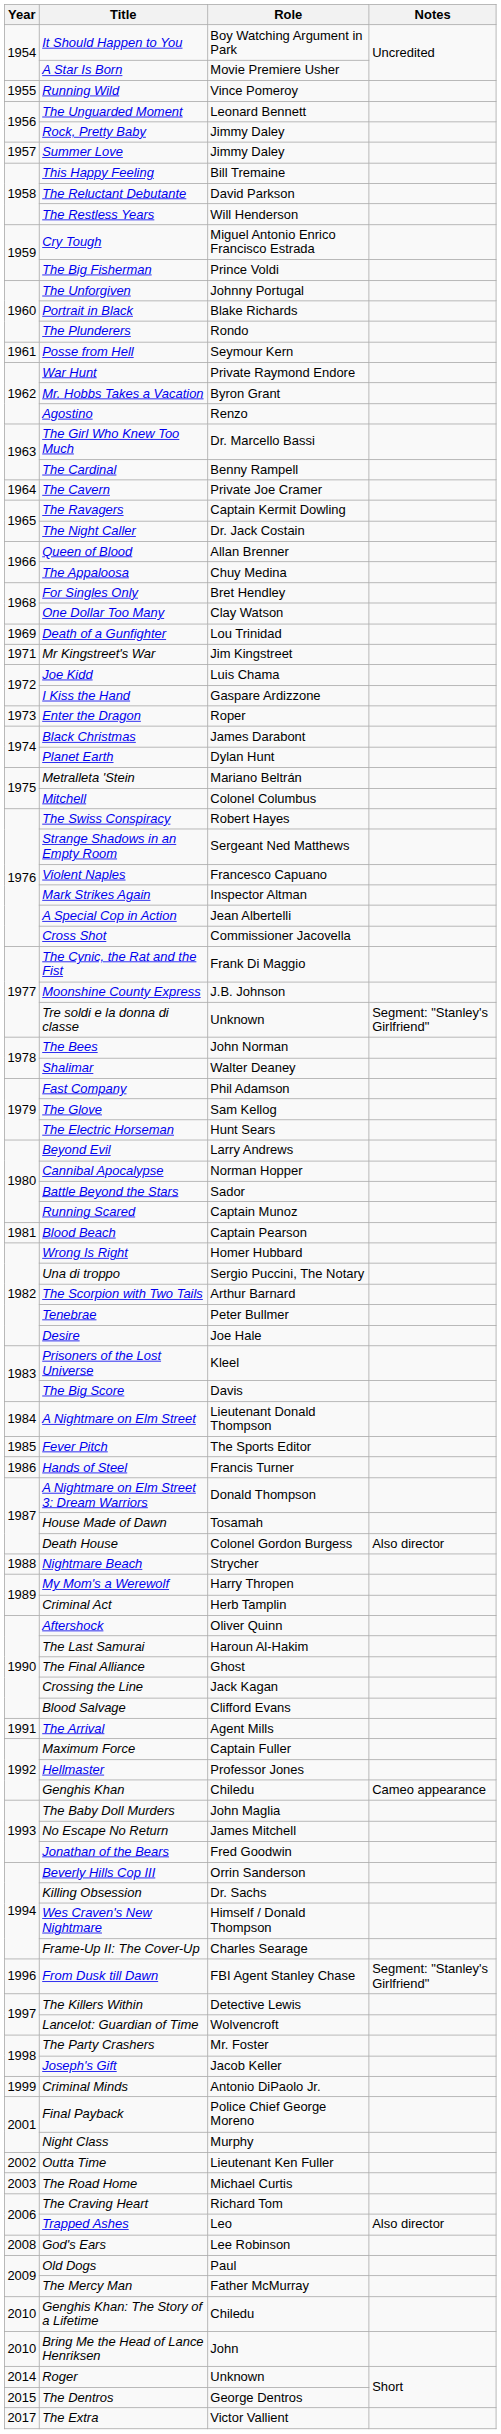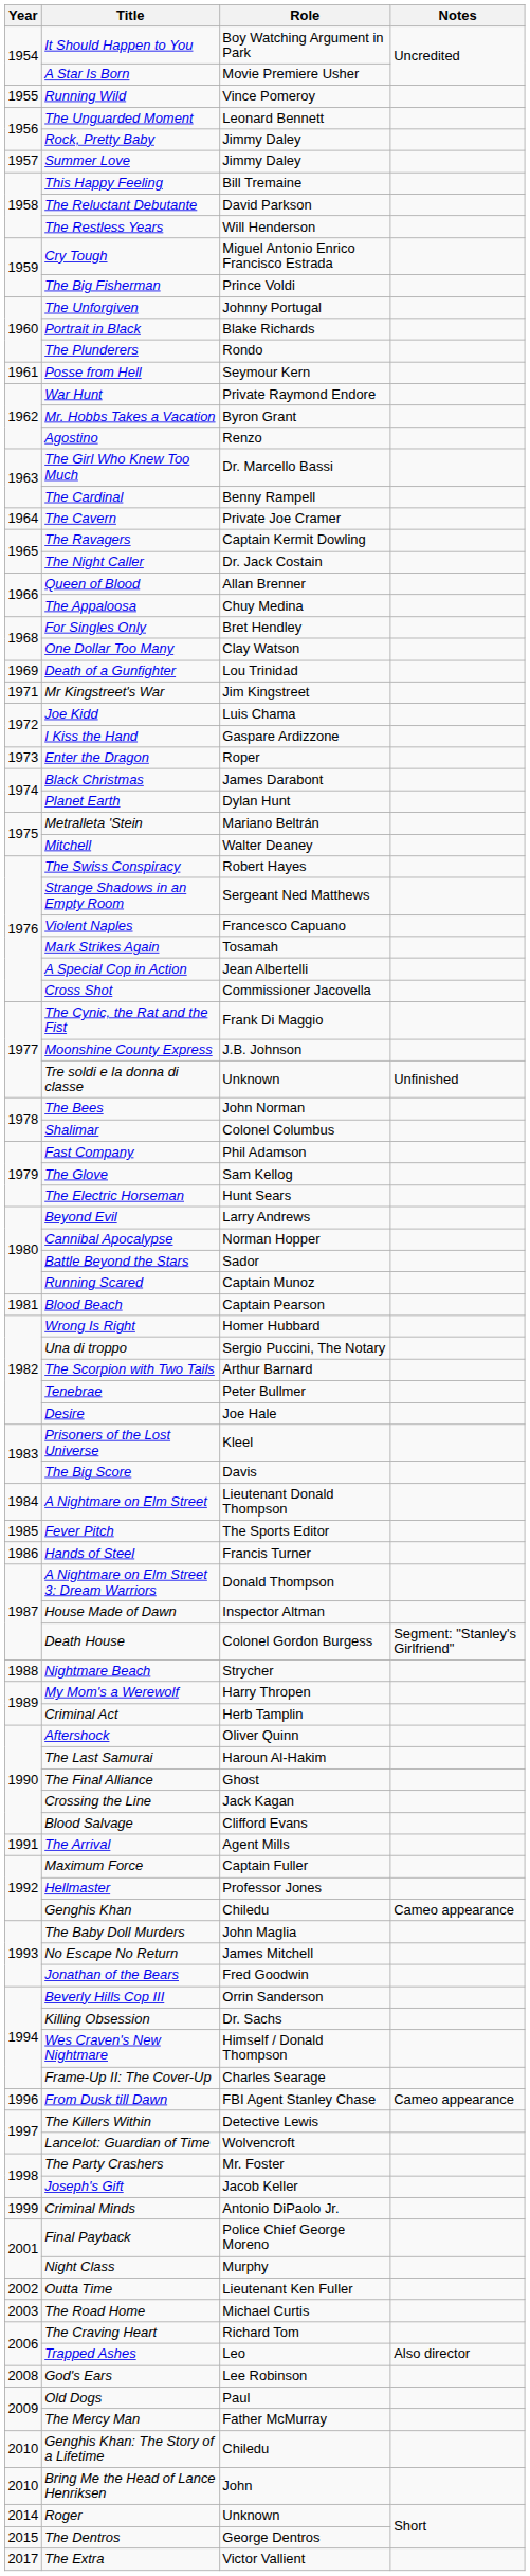 <table class="wikitable sortable">
 <tr>
 <th>Year</th>
 <th>Title</th>
 <th>Role</th>
 <th class="unsortable">Notes</th>
 </tr>
 <tr>
 <td rowspan="2">1954</td>
 <td><em><a href='#'>It Should Happen to You</a></em></td>
 <td>Boy Watching Argument in Park</td>
 <td rowspan="2">Uncredited</td>
 </tr>
 <tr>
 <td><em><a href='#'>A Star Is Born</a></em></td>
 <td>Movie Premiere Usher</td>
 </tr>
 <tr>
 <td>1955</td>
 <td><em><a href='#'>Running Wild</a></em></td>
 <td>Vince Pomeroy</td>
 <td></td>
 </tr>
 <tr>
 <td rowspan="2">1956</td>
 <td><em><a href='#'>The Unguarded Moment</a></em></td>
 <td>Leonard Bennett</td>
 <td></td>
 </tr>
 <tr>
 <td><em><a href='#'>Rock, Pretty Baby</a></em></td>
 <td>Jimmy Daley</td>
 <td></td>
 </tr>
 <tr>
 <td>1957</td>
 <td><em><a href='#'>Summer Love</a></em></td>
 <td>Jimmy Daley</td>
 <td></td>
 </tr>
 <tr>
 <td rowspan="3">1958</td>
 <td><em><a href='#'>This Happy Feeling</a></em></td>
 <td>Bill Tremaine</td>
 <td></td>
 </tr>
 <tr>
 <td><em><a href='#'>The Reluctant Debutante</a></em></td>
 <td>David Parkson</td>
 <td></td>
 </tr>
 <tr>
 <td><em><a href='#'>The Restless Years</a></em></td>
 <td>Will Henderson</td>
 <td></td>
 </tr>
 <tr>
 <td rowspan="2">1959</td>
 <td><em><a href='#'>Cry Tough</a></em></td>
 <td>Miguel Antonio Enrico Francisco Estrada</td>
 <td></td>
 </tr>
 <tr>
 <td><em><a href='#'>The Big Fisherman</a></em></td>
 <td>Prince Voldi</td>
 <td></td>
 </tr>
 <tr>
 <td rowspan="3">1960</td>
 <td><em><a href='#'>The Unforgiven</a></em></td>
 <td>Johnny Portugal</td>
 <td></td>
 </tr>
 <tr>
 <td><em><a href='#'>Portrait in Black</a></em></td>
 <td>Blake Richards</td>
 <td></td>
 </tr>
 <tr>
 <td><em><a href='#'>The Plunderers</a></em></td>
 <td>Rondo</td>
 <td></td>
 </tr>
 <tr>
 <td>1961</td>
 <td><em><a href='#'>Posse from Hell</a></em></td>
 <td>Seymour Kern</td>
 <td></td>
 </tr>
 <tr>
 <td rowspan="3">1962</td>
 <td><em><a href='#'>War Hunt</a></em></td>
 <td>Private Raymond Endore</td>
 <td></td>
 </tr>
 <tr>
 <td><em><a href='#'>Mr. Hobbs Takes a Vacation</a></em></td>
 <td>Byron Grant</td>
 <td></td>
 </tr>
 <tr>
 <td><em><a href='#'>Agostino</a></em></td>
 <td>Renzo</td>
 <td></td>
 </tr>
 <tr>
 <td rowspan="2">1963</td>
 <td><em><a href='#'>The Girl Who Knew Too Much</a></em></td>
 <td>Dr. Marcello Bassi</td>
 <td></td>
 </tr>
 <tr>
 <td><em><a href='#'>The Cardinal</a></em></td>
 <td>Benny Rampell</td>
 <td></td>
 </tr>
 <tr>
 <td>1964</td>
 <td><em><a href='#'>The Cavern</a></em></td>
 <td>Private Joe Cramer</td>
 <td></td>
 </tr>
 <tr>
 <td rowspan="2">1965</td>
 <td><em><a href='#'>The Ravagers</a></em></td>
 <td>Captain Kermit Dowling</td>
 <td></td>
 </tr>
 <tr>
 <td><em><a href='#'>The Night Caller</a></em></td>
 <td>Dr. Jack Costain</td>
 <td></td>
 </tr>
 <tr>
 <td rowspan="2">1966</td>
 <td><em><a href='#'>Queen of Blood</a></em></td>
 <td>Allan Brenner</td>
 <td></td>
 </tr>
 <tr>
 <td><em><a href='#'>The Appaloosa</a></em></td>
 <td>Chuy Medina</td>
 <td></td>
 </tr>
 <tr>
 <td rowspan="2">1968</td>
 <td><em><a href='#'>For Singles Only</a></em></td>
 <td>Bret Hendley</td>
 <td></td>
 </tr>
 <tr>
 <td><em><a href='#'>One Dollar Too Many</a></em></td>
 <td>Clay Watson</td>
 <td></td>
 </tr>
 <tr>
 <td>1969</td>
 <td><em><a href='#'>Death of a Gunfighter</a></em></td>
 <td>Lou Trinidad</td>
 <td></td>
 </tr>
 <tr>
 <td>1971</td>
 <td><em>Mr Kingstreet's War</em></td>
 <td>Jim Kingstreet</td>
 <td></td>
 </tr>
 <tr>
 <td rowspan="2">1972</td>
 <td><em><a href='#'>Joe Kidd</a></em></td>
 <td>Luis Chama</td>
 <td></td>
 </tr>
 <tr>
 <td><em><a href='#'>I Kiss the Hand</a></em></td>
 <td>Gaspare Ardizzone</td>
 <td></td>
 </tr>
 <tr>
 <td>1973</td>
 <td><em><a href='#'>Enter the Dragon</a></em></td>
 <td>Roper</td>
 <td></td>
 </tr>
 <tr>
 <td rowspan="2">1974</td>
 <td><em><a href='#'>Black Christmas</a></em></td>
 <td>James Darabont</td>
 <td></td>
 </tr>
 <tr>
 <td><em><a href='#'>Planet Earth</a></em></td>
 <td>Dylan Hunt</td>
 <td></td>
 </tr>
 <tr>
 <td rowspan="2">1975</td>
 <td><em>Metralleta 'Stein</em></td>
 <td>Mariano Beltrán</td>
 <td></td>
 </tr>
 <tr>
 <td><em><a href='#'>Mitchell</a></em></td>
-<td>Colonel Columbus</td>
+<td>Walter Deaney</td>
 <td></td>
 </tr>
 <tr>
 <td rowspan="6">1976</td>
 <td><em><a href='#'>The Swiss Conspiracy</a></em></td>
 <td>Robert Hayes</td>
 <td></td>
 </tr>
 <tr>
 <td><em><a href='#'>Strange Shadows in an Empty Room</a></em></td>
 <td>Sergeant Ned Matthews</td>
 <td></td>
 </tr>
 <tr>
 <td><em><a href='#'>Violent Naples</a></em></td>
 <td>Francesco Capuano</td>
 <td></td>
 </tr>
 <tr>
 <td><em><a href='#'>Mark Strikes Again</a></em></td>
-<td>Inspector Altman</td>
+<td>Tosamah</td>
 <td></td>
 </tr>
 <tr>
 <td><em><a href='#'>A Special Cop in Action</a></em></td>
 <td>Jean Albertelli</td>
 <td></td>
 </tr>
 <tr>
 <td><em><a href='#'>Cross Shot</a></em></td>
 <td>Commissioner Jacovella</td>
 <td></td>
 </tr>
 <tr>
 <td rowspan="3">1977</td>
 <td><em><a href='#'>The Cynic, the Rat and the Fist</a></em></td>
 <td>Frank Di Maggio</td>
 <td></td>
 </tr>
 <tr>
 <td><em><a href='#'>Moonshine County Express</a></em></td>
 <td>J.B. Johnson</td>
 <td></td>
 </tr>
 <tr>
 <td><em>Tre soldi e la donna di classe</em></td>
 <td>Unknown</td>
-<td>Segment: "Stanley's Girlfriend"</td>
+<td>Unfinished</td>
 </tr>
 <tr>
 <td rowspan="2">1978</td>
 <td><em><a href='#'>The Bees</a></em></td>
 <td>John Norman</td>
 <td></td>
 </tr>
 <tr>
 <td><em><a href='#'>Shalimar</a></em></td>
-<td>Walter Deaney</td>
+<td>Colonel Columbus</td>
 <td></td>
 </tr>
 <tr>
 <td rowspan="3">1979</td>
 <td><em><a href='#'>Fast Company</a></em></td>
 <td>Phil Adamson</td>
 <td></td>
 </tr>
 <tr>
 <td><em><a href='#'>The Glove</a></em></td>
 <td>Sam Kellog</td>
 <td></td>
 </tr>
 <tr>
 <td><em><a href='#'>The Electric Horseman</a></em></td>
 <td>Hunt Sears</td>
 <td></td>
 </tr>
 <tr>
 <td rowspan="4">1980</td>
 <td><em><a href='#'>Beyond Evil</a></em></td>
 <td>Larry Andrews</td>
 <td></td>
 </tr>
 <tr>
 <td><em><a href='#'>Cannibal Apocalypse</a></em></td>
 <td>Norman Hopper</td>
 <td></td>
 </tr>
 <tr>
 <td><em><a href='#'>Battle Beyond the Stars</a></em></td>
 <td>Sador</td>
 <td></td>
 </tr>
 <tr>
 <td><em><a href='#'>Running Scared</a></em></td>
 <td>Captain Munoz</td>
 <td></td>
 </tr>
 <tr>
 <td>1981</td>
 <td><em><a href='#'>Blood Beach</a></em></td>
 <td>Captain Pearson</td>
 <td></td>
 </tr>
 <tr>
 <td rowspan="5">1982</td>
 <td><em><a href='#'>Wrong Is Right</a></em></td>
 <td>Homer Hubbard</td>
 <td></td>
 </tr>
 <tr>
 <td><em>Una di troppo</em></td>
 <td>Sergio Puccini, The Notary</td>
 <td></td>
 </tr>
 <tr>
 <td><em><a href='#'>The Scorpion with Two Tails</a></em></td>
 <td>Arthur Barnard</td>
 <td></td>
 </tr>
 <tr>
 <td><em><a href='#'>Tenebrae</a></em></td>
 <td>Peter Bullmer</td>
 <td></td>
 </tr>
 <tr>
 <td><em><a href='#'>Desire</a></em></td>
 <td>Joe Hale</td>
 <td></td>
 </tr>
 <tr>
 <td rowspan="2">1983</td>
 <td><em><a href='#'>Prisoners of the Lost Universe</a></em></td>
 <td>Kleel</td>
 <td></td>
 </tr>
 <tr>
 <td><em><a href='#'>The Big Score</a></em></td>
 <td>Davis</td>
 <td></td>
 </tr>
 <tr>
 <td>1984</td>
 <td><em><a href='#'>A Nightmare on Elm Street</a></em></td>
 <td>Lieutenant Donald Thompson</td>
 <td></td>
 </tr>
 <tr>
 <td>1985</td>
 <td><em><a href='#'>Fever Pitch</a></em></td>
 <td>The Sports Editor</td>
 <td></td>
 </tr>
 <tr>
 <td>1986</td>
 <td><em><a href='#'>Hands of Steel</a></em></td>
 <td>Francis Turner</td>
 <td></td>
 </tr>
 <tr>
 <td rowspan="3">1987</td>
 <td><em><a href='#'>A Nightmare on Elm Street 3: Dream Warriors</a></em></td>
 <td>Donald Thompson</td>
 <td></td>
 </tr>
 <tr>
 <td><em>House Made of Dawn</em></td>
-<td>Tosamah</td>
+<td>Inspector Altman</td>
 <td></td>
 </tr>
 <tr>
 <td><em>Death House</em></td>
 <td>Colonel Gordon Burgess</td>
-<td>Also director</td>
+<td>Segment: "Stanley's Girlfriend"</td>
 </tr>
 <tr>
 <td>1988</td>
 <td><em><a href='#'>Nightmare Beach</a></em></td>
 <td>Strycher</td>
 <td></td>
 </tr>
 <tr>
 <td rowspan="2">1989</td>
 <td><em><a href='#'>My Mom's a Werewolf</a></em></td>
 <td>Harry Thropen</td>
 <td></td>
 </tr>
 <tr>
 <td><em>Criminal Act</em></td>
 <td>Herb Tamplin</td>
 <td></td>
 </tr>
 <tr>
 <td rowspan="5">1990</td>
 <td><em><a href='#'>Aftershock</a></em></td>
 <td>Oliver Quinn</td>
 <td></td>
 </tr>
 <tr>
 <td><em>The Last Samurai</em></td>
 <td>Haroun Al-Hakim</td>
 <td></td>
 </tr>
 <tr>
 <td><em>The Final Alliance</em></td>
 <td>Ghost</td>
 <td></td>
 </tr>
 <tr>
 <td><em>Crossing the Line</em></td>
 <td>Jack Kagan</td>
 <td></td>
 </tr>
 <tr>
 <td><em>Blood Salvage</em></td>
 <td>Clifford Evans</td>
 <td></td>
 </tr>
 <tr>
 <td>1991</td>
 <td><em><a href='#'>The Arrival</a></em></td>
 <td>Agent Mills</td>
 <td></td>
 </tr>
 <tr>
 <td rowspan="3">1992</td>
 <td><em>Maximum Force</em></td>
 <td>Captain Fuller</td>
 <td></td>
 </tr>
 <tr>
 <td><em><a href='#'>Hellmaster</a></em></td>
 <td>Professor Jones</td>
 <td></td>
 </tr>
 <tr>
 <td><em>Genghis Khan</em></td>
 <td>Chiledu</td>
 <td>Cameo appearance</td>
 </tr>
 <tr>
 <td rowspan="3">1993</td>
 <td><em>The Baby Doll Murders</em></td>
 <td>John Maglia</td>
 <td></td>
 </tr>
 <tr>
 <td><em>No Escape No Return</em></td>
 <td>James Mitchell</td>
 <td></td>
 </tr>
 <tr>
 <td><em><a href='#'>Jonathan of the Bears</a></em></td>
 <td>Fred Goodwin</td>
 <td></td>
 </tr>
 <tr>
 <td rowspan="4">1994</td>
 <td><em><a href='#'>Beverly Hills Cop III</a></em></td>
 <td>Orrin Sanderson</td>
 <td></td>
 </tr>
 <tr>
 <td><em>Killing Obsession</em></td>
 <td>Dr. Sachs</td>
 <td></td>
 </tr>
 <tr>
 <td><em><a href='#'>Wes Craven's New Nightmare</a></em></td>
 <td>Himself / Donald Thompson</td>
 <td></td>
 </tr>
 <tr>
 <td><em>Frame-Up II: The Cover-Up</em></td>
 <td>Charles Searage</td>
 <td></td>
 </tr>
 <tr>
 <td>1996</td>
 <td><em><a href='#'>From Dusk till Dawn</a></em></td>
 <td>FBI Agent Stanley Chase</td>
-<td>Segment: "Stanley's Girlfriend"</td>
+<td>Cameo appearance</td>
 </tr>
 <tr>
 <td rowspan="2">1997</td>
 <td><em>The Killers Within</em></td>
 <td>Detective Lewis</td>
 <td></td>
 </tr>
 <tr>
 <td><em>Lancelot: Guardian of Time</em></td>
 <td>Wolvencroft</td>
 <td></td>
 </tr>
 <tr>
 <td rowspan="2">1998</td>
 <td><em>The Party Crashers</em></td>
 <td>Mr. Foster</td>
 <td></td>
 </tr>
 <tr>
 <td><em><a href='#'>Joseph's Gift</a></em></td>
 <td>Jacob Keller</td>
 <td></td>
 </tr>
 <tr>
 <td>1999</td>
 <td><em>Criminal Minds</em></td>
 <td>Antonio DiPaolo Jr.</td>
 <td></td>
 </tr>
 <tr>
 <td rowspan="2">2001</td>
 <td><em>Final Payback</em></td>
 <td>Police Chief George Moreno</td>
 <td></td>
 </tr>
 <tr>
 <td><em>Night Class</em></td>
 <td>Murphy</td>
 <td></td>
 </tr>
 <tr>
 <td>2002</td>
 <td><em>Outta Time</em></td>
 <td>Lieutenant Ken Fuller</td>
 <td></td>
 </tr>
 <tr>
 <td>2003</td>
 <td><em>The Road Home</em></td>
 <td>Michael Curtis</td>
 <td></td>
 </tr>
 <tr>
 <td rowspan="2">2006</td>
 <td><em>The Craving Heart</em></td>
 <td>Richard Tom</td>
 <td></td>
 </tr>
 <tr>
 <td><em><a href='#'>Trapped Ashes</a></em></td>
 <td>Leo</td>
 <td>Also director</td>
 </tr>
 <tr>
 <td>2008</td>
 <td><em>God's Ears</em></td>
 <td>Lee Robinson</td>
 <td></td>
 </tr>
 <tr>
 <td rowspan="2">2009</td>
 <td><em>Old Dogs</em></td>
 <td>Paul</td>
 <td></td>
 </tr>
 <tr>
 <td><em>The Mercy Man</em></td>
 <td>Father McMurray</td>
 <td></td>
 </tr>
 <tr>
 <td>2010</td>
 <td><em>Genghis Khan: The Story of a Lifetime</em></td>
 <td>Chiledu</td>
 <td></td>
 </tr>
 <tr>
 <td>2010</td>
 <td><em>Bring Me the Head of Lance Henriksen</em></td>
 <td>John</td>
 <td></td>
 </tr>
 <tr>
 <td>2014</td>
 <td><em>Roger</em></td>
 <td>Unknown</td>
 <td rowspan="2">Short</td>
 </tr>
 <tr>
 <td>2015</td>
 <td><em>The Dentros</em></td>
 <td>George Dentros</td>
 </tr>
 <tr>
 <td>2017</td>
 <td><em>The Extra</em></td>
 <td>Victor Vallient</td>
 <td></td>
 </tr>
 </table>
